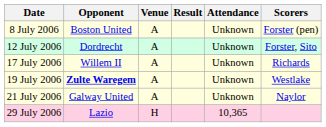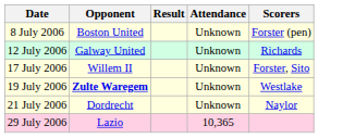 <table class="wikitable sortable" style="font-size:100%; text-align:center">
 <tr>
 <th>Date</th>
 <th>Opponent</th>
-<th>Venue</th>
 <th>Result</th>
 <th>Attendance</th>
 <th>Scorers</th>
 </tr>
 <tr style="background-color: #ffffdd;">
 <td>8 July 2006</td>
 <td> <a href='#'>Boston United</a></td>
-<td>A</td>
 <td></td>
 <td>Unknown</td>
 <td><a href='#'>Forster</a> (pen)</td>
 </tr>
 <tr style="background-color: #d0ffe3;">
 <td>12 July 2006</td>
-<td> <a href='#'>Dordrecht</a></td>
-<td>A</td>
+<td> <a href='#'>Galway United</a></td>
+<td></td>
+<td>Unknown</td>
+<td><a href='#'>Richards</a></td>
+</tr>
+<tr style="background-color: #ffffdd;">
+<td>17 July 2006</td>
+<td> <a href='#'>Willem II</a></td>
 <td></td>
 <td>Unknown</td>
 <td><a href='#'>Forster</a>, <a href='#'>Sito</a></td>
 </tr>
 <tr style="background-color: #ffffdd;">
-<td>17 July 2006</td>
-<td> <a href='#'>Willem II</a></td>
-<td>A</td>
-<td></td>
-<td>Unknown</td>
-<td><a href='#'>Richards</a></td>
-</tr>
-<tr style="background-color: #ffffdd;">
 <td>19 July 2006</td>
 <td><strong> <a href='#'>Zulte Waregem</a></strong></td>
-<td>A</td>
 <td></td>
 <td>Unknown</td>
 <td><a href='#'>Westlake</a></td>
 </tr>
 <tr style="background-color: #ffffdd;">
 <td>21 July 2006</td>
-<td> <a href='#'>Galway United</a></td>
-<td>A</td>
+<td> <a href='#'>Dordrecht</a></td>
 <td></td>
 <td>Unknown</td>
 <td><a href='#'>Naylor</a></td>
 </tr>
 <tr style="background-color: #ffd0e3;">
 <td>29 July 2006</td>
 <td> <a href='#'>Lazio</a></td>
-<td>H</td>
 <td></td>
 <td>10,365</td>
 <td></td>
 </tr>
 </table>
